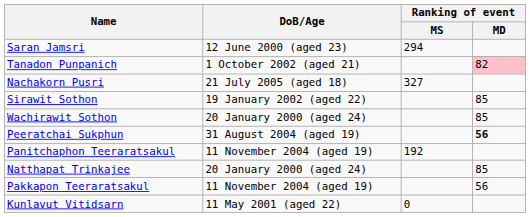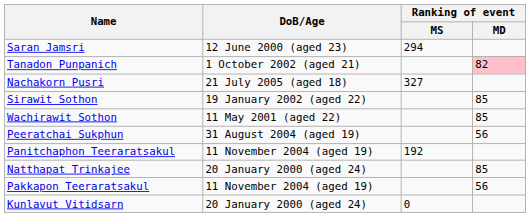 <table class="wikitable" style="width:600px; font-size:95%;">
 <tr>
 <th rowspan="2" align="left">Name</th>
 <th rowspan="2" align="left">DoB/Age</th>
 <th colspan="2" align="center">Ranking of event</th>
 </tr>
 <tr>
 <th align="center">MS</th>
 <th align="center">MD</th>
 </tr>
 <tr>
 <td align="left"><a href='#'>Saran Jamsri</a></td>
 <td align="left">12 June 2000 (aged 23)</td>
 <td>294</td>
 <td></td>
 </tr>
 <tr>
 <td align="left"><a href='#'>Tanadon Punpanich</a></td>
 <td align="left">1 October 2002 (aged 21)</td>
 <td></td>
 <td style="background: pink;">82</td>
 </tr>
 <tr>
 <td align="left"><a href='#'>Nachakorn Pusri</a></td>
 <td align="left">21 July 2005 (aged 18)</td>
 <td>327</td>
 <td></td>
 </tr>
 <tr>
 <td align="left"><a href='#'>Sirawit Sothon</a></td>
 <td align="left">19 January 2002 (aged 22)</td>
 <td></td>
 <td>85</td>
 </tr>
 <tr>
 <td align="left"><a href='#'>Wachirawit Sothon</a></td>
-<td align="left">20 January 2000 (aged 24)</td>
+<td align="left">11 May 2001 (aged 22)</td>
 <td></td>
 <td>85</td>
 </tr>
 <tr>
 <td align="left"><a href='#'>Peeratchai Sukphun</a></td>
 <td align="left">31 August 2004 (aged 19)</td>
 <td></td>
-<td><strong>56</strong></td>
+<td>56</td>
 </tr>
 <tr>
 <td align="left"><a href='#'>Panitchaphon Teeraratsakul</a></td>
 <td align="left">11 November 2004 (aged 19)</td>
 <td>192</td>
 <td></td>
 </tr>
 <tr>
 <td align="left"><a href='#'>Natthapat Trinkajee</a></td>
 <td align="left">20 January 2000 (aged 24)</td>
 <td></td>
 <td>85</td>
 </tr>
 <tr>
 <td align="left"><a href='#'>Pakkapon Teeraratsakul</a></td>
 <td align="left">11 November 2004 (aged 19)</td>
 <td></td>
 <td>56</td>
 </tr>
 <tr>
 <td align="left"><a href='#'>Kunlavut Vitidsarn</a></td>
-<td align="left">11 May 2001 (aged 22)</td>
+<td align="left">20 January 2000 (aged 24)</td>
 <td>0</td>
 <td></td>
 </tr>
 </table>
